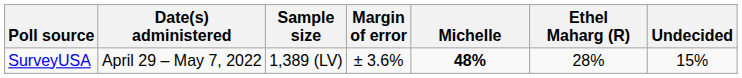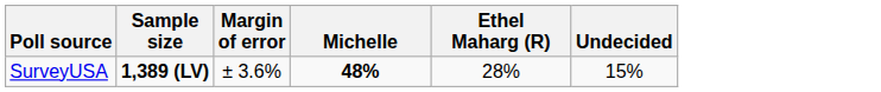 <table class="wikitable" style="font-size:90%;text-align:center;">
 <tr valign=bottom>
 <th>Poll source</th>
-<th>Date(s)<br>administered</th>
 <th>Sample<br>size</th>
 <th>Margin<br>of error</th>
 <th style="width:100px;">Michelle<br></th>
 <th style="width:100px;">Ethel<br>Maharg (R)</th>
 <th>Undecided</th>
 </tr>
 <tr>
 <td style="text-align:left;"><a href='#'>SurveyUSA</a></td>
-<td>April 29 – May 7, 2022</td>
-<td>1,389 (LV)</td>
+<td><strong>1,389 (LV)</strong></td>
 <td>± 3.6%</td>
 <td><strong>48%</strong></td>
 <td>28%</td>
 <td>15%</td>
 </tr>
 </table>
